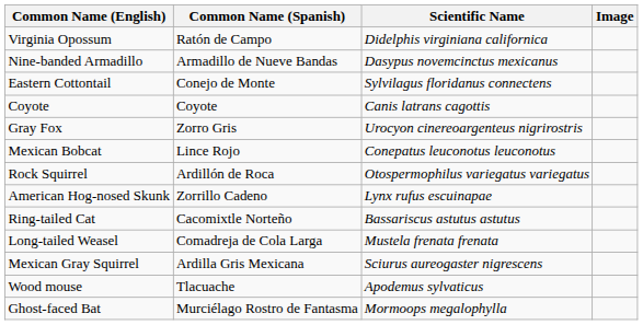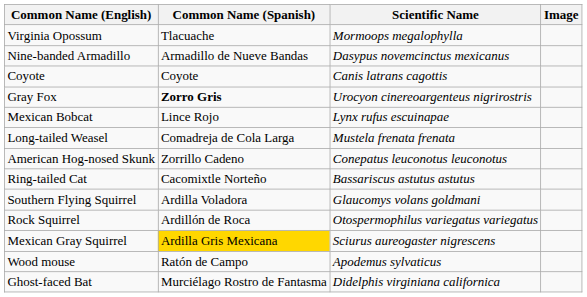 <table class="wikitable mw-collapsible mw-collapsed">
 <tr>
 <th>Common Name (English)</th>
 <th>Common Name (Spanish)</th>
 <th>Scientific Name</th>
 <th>Image</th>
 </tr>
 <tr>
 <td>Virginia Opossum</td>
-<td>Ratón de Campo</td>
-<td><em>Didelphis virginiana californica</em></td>
+<td>Tlacuache</td>
+<td><em>Mormoops megalophylla</em></td>
 <td></td>
 </tr>
 <tr>
 <td>Nine-banded Armadillo</td>
 <td>Armadillo de Nueve Bandas</td>
 <td><em>Dasypus novemcinctus mexicanus</em></td>
-<td></td>
-</tr>
-<tr>
-<td>Eastern Cottontail</td>
-<td>Conejo de Monte</td>
-<td><em>Sylvilagus floridanus connectens</em></td>
 <td></td>
 </tr>
 <tr>
 <td>Coyote</td>
 <td>Coyote</td>
 <td><em>Canis latrans cagottis</em></td>
 <td></td>
 </tr>
 <tr>
 <td>Gray Fox</td>
-<td>Zorro Gris</td>
+<td><strong>Zorro Gris</strong></td>
 <td><em>Urocyon cinereoargenteus nigrirostris</em></td>
 <td></td>
 </tr>
 <tr>
 <td>Mexican Bobcat</td>
 <td>Lince Rojo</td>
+<td><em>Lynx rufus escuinapae</em></td>
+<td></td>
+</tr>
+<tr>
+<td>Long-tailed Weasel</td>
+<td>Comadreja de Cola Larga</td>
+<td><em>Mustela frenata frenata</em></td>
+<td></td>
+</tr>
+<tr>
+<td>American Hog-nosed Skunk</td>
+<td>Zorrillo Cadeno</td>
 <td><em>Conepatus leuconotus leuconotus</em></td>
+<td></td>
+</tr>
+<tr>
+<td>Ring-tailed Cat</td>
+<td>Cacomixtle Norteño</td>
+<td><em>Bassariscus astutus astutus</em></td>
+<td></td>
+</tr>
+<tr>
+<td>Southern Flying Squirrel</td>
+<td>Ardilla Voladora</td>
+<td><em>Glaucomys volans goldmani</em></td>
 <td></td>
 </tr>
 <tr>
 <td>Rock Squirrel</td>
 <td>Ardillón de Roca</td>
 <td><em>Otospermophilus variegatus variegatus</em></td>
 <td></td>
 </tr>
 <tr>
-<td>American Hog-nosed Skunk</td>
-<td>Zorrillo Cadeno</td>
-<td><em>Lynx rufus escuinapae</em></td>
-<td></td>
-</tr>
-<tr>
-<td>Ring-tailed Cat</td>
-<td>Cacomixtle Norteño</td>
-<td><em>Bassariscus astutus astutus</em></td>
-<td></td>
-</tr>
-<tr>
-<td>Long-tailed Weasel</td>
-<td>Comadreja de Cola Larga</td>
-<td><em>Mustela frenata frenata</em></td>
-<td></td>
-</tr>
-<tr>
 <td>Mexican Gray Squirrel</td>
-<td>Ardilla Gris Mexicana</td>
+<td style="background: gold;">Ardilla Gris Mexicana</td>
 <td><em>Sciurus aureogaster nigrescens</em></td>
 <td></td>
 </tr>
 <tr>
 <td>Wood mouse</td>
-<td>Tlacuache</td>
+<td>Ratón de Campo</td>
 <td><em>Apodemus sylvaticus</em></td>
 <td></td>
 </tr>
 <tr>
 <td>Ghost-faced Bat</td>
 <td>Murciélago Rostro de Fantasma</td>
-<td><em>Mormoops megalophylla</em></td>
+<td><em>Didelphis virginiana californica</em></td>
 <td></td>
 </tr>
 </table>
